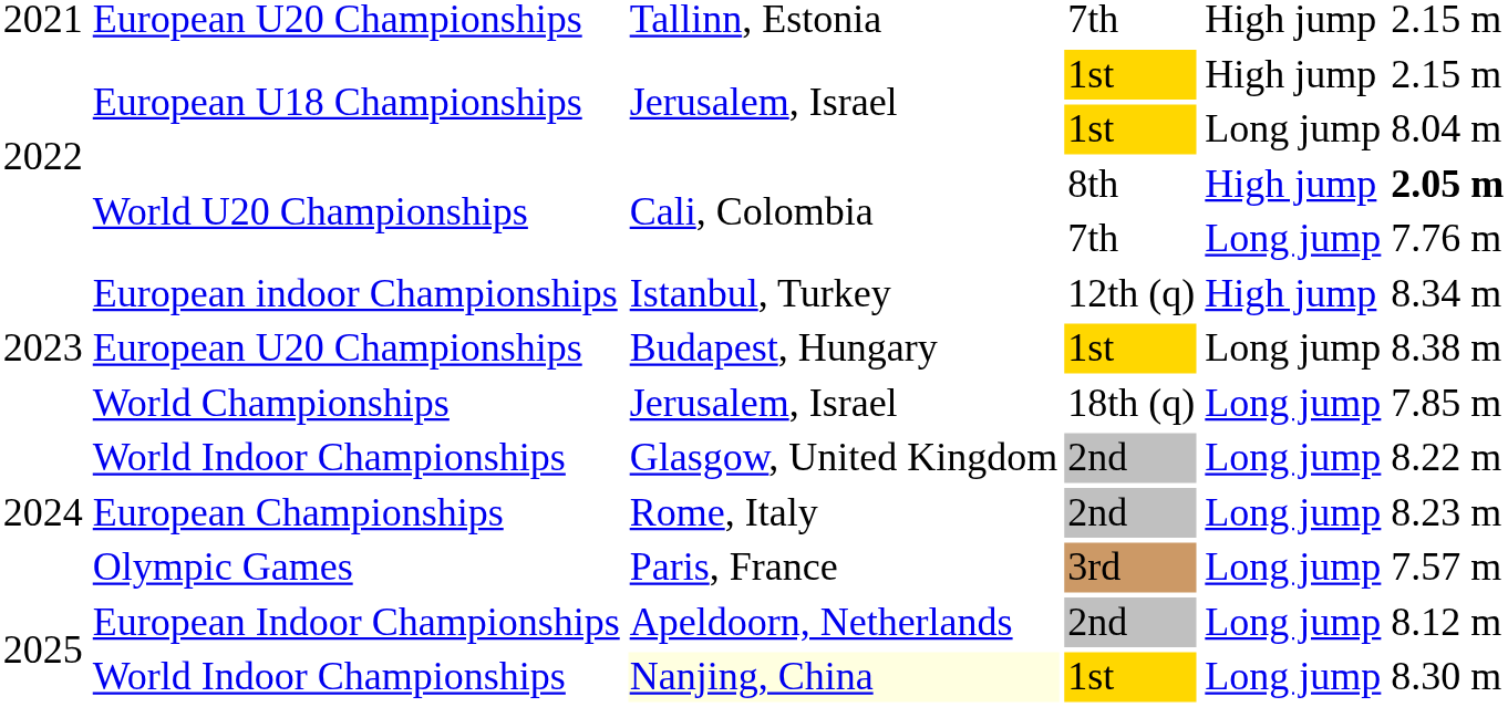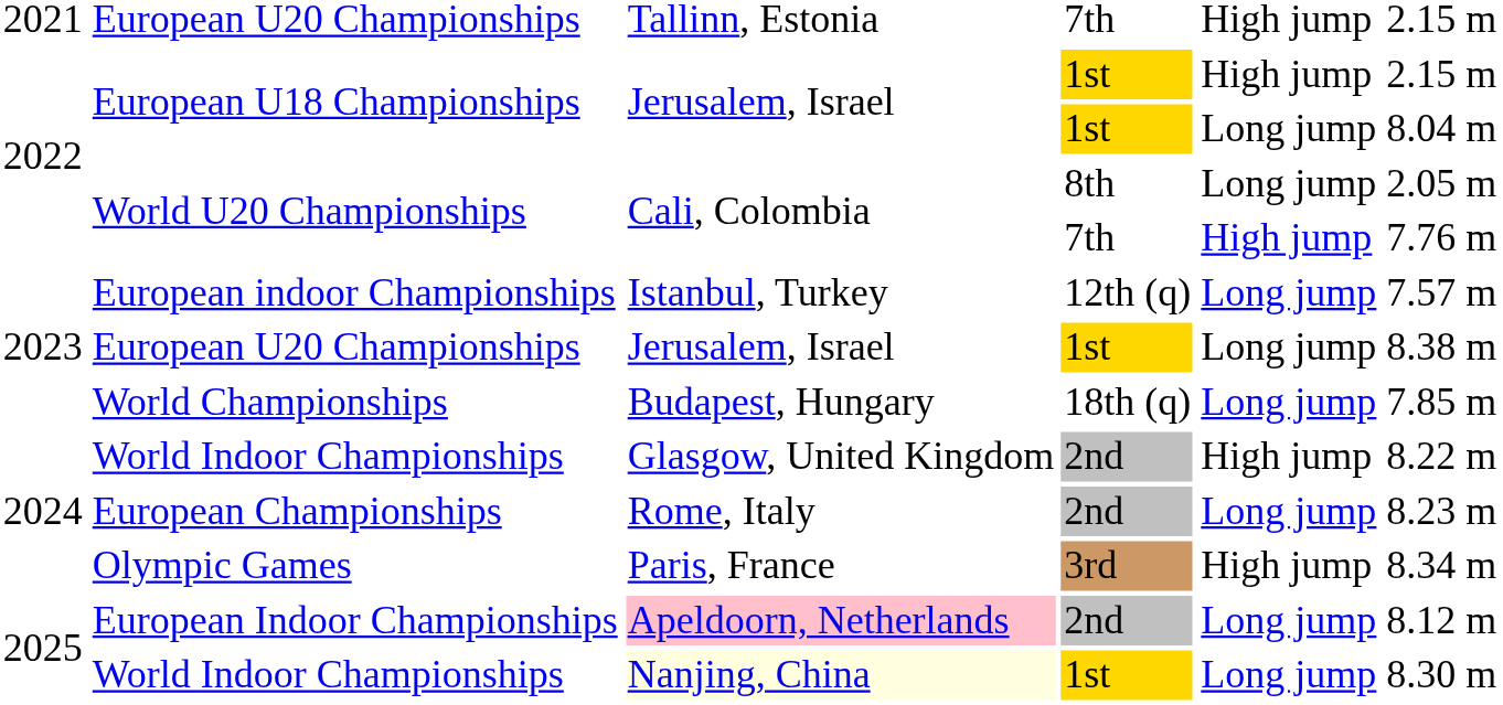 <table>
 <tr>
 <td>2021</td>
 <td><a href='#'>European U20 Championships</a></td>
 <td><a href='#'>Tallinn</a>, Estonia</td>
 <td>7th</td>
 <td>High jump</td>
 <td>2.15 m</td>
 </tr>
 <tr>
 <td rowspan=4>2022</td>
 <td rowspan=2><a href='#'>European U18 Championships</a></td>
 <td rowspan=2><a href='#'>Jerusalem</a>, Israel</td>
 <td bgcolor=gold>1st</td>
 <td>High jump</td>
 <td>2.15 m</td>
 </tr>
 <tr>
 <td bgcolor=gold>1st</td>
 <td>Long jump</td>
 <td>8.04 m <strong></strong> <strong></strong></td>
 </tr>
 <tr>
 <td rowspan=2><a href='#'>World U20 Championships</a></td>
 <td rowspan=2><a href='#'>Cali</a>, Colombia</td>
 <td>8th</td>
-<td><a href='#'>High jump</a></td>
-<td><strong>2.05 m</strong></td>
+<td>Long jump</td>
+<td>2.05 m</td>
 </tr>
 <tr>
 <td>7th</td>
-<td><a href='#'>Long jump</a></td>
+<td><a href='#'>High jump</a></td>
 <td>7.76 m</td>
 </tr>
 <tr>
 <td rowspan=3>2023</td>
 <td><a href='#'>European indoor Championships</a></td>
 <td><a href='#'>Istanbul</a>, Turkey</td>
 <td>12th (q)</td>
-<td><a href='#'>High jump</a></td>
-<td>8.34 m</td>
+<td><a href='#'>Long jump</a></td>
+<td>7.57 m</td>
 </tr>
 <tr>
 <td><a href='#'>European U20 Championships</a></td>
-<td><a href='#'>Budapest</a>, Hungary</td>
+<td><a href='#'>Jerusalem</a>, Israel</td>
 <td bgcolor=gold>1st</td>
 <td>Long jump</td>
 <td>8.38 m <strong></strong></td>
 </tr>
 <tr>
 <td><a href='#'>World Championships</a></td>
-<td><a href='#'>Jerusalem</a>, Israel</td>
+<td><a href='#'>Budapest</a>, Hungary</td>
 <td>18th (q)</td>
 <td><a href='#'>Long jump</a></td>
 <td>7.85 m</td>
 </tr>
 <tr>
 <td rowspan=3>2024</td>
 <td><a href='#'>World Indoor Championships</a></td>
 <td><a href='#'>Glasgow</a>, United Kingdom</td>
 <td bgcolor=silver>2nd</td>
-<td><a href='#'>Long jump</a></td>
+<td>High jump</td>
 <td>8.22 m</td>
 </tr>
 <tr>
 <td><a href='#'>European Championships</a></td>
 <td><a href='#'>Rome</a>, Italy</td>
 <td bgcolor=silver>2nd</td>
 <td><a href='#'>Long jump</a></td>
 <td>8.23 m <strong></strong></td>
 </tr>
 <tr>
 <td><a href='#'>Olympic Games</a></td>
 <td><a href='#'>Paris</a>, France</td>
 <td bgcolor=cc9966>3rd</td>
-<td><a href='#'>Long jump</a></td>
-<td>7.57 m</td>
+<td>High jump</td>
+<td>8.34 m</td>
 </tr>
 <tr>
 <td rowspan=2>2025</td>
 <td><a href='#'>European  Indoor Championships</a></td>
-<td><a href='#'>Apeldoorn, Netherlands</a></td>
+<td style="background: pink;"><a href='#'>Apeldoorn, Netherlands</a></td>
 <td bgcolor=silver>2nd</td>
 <td><a href='#'>Long jump</a></td>
 <td>8.12 m</td>
 </tr>
 <tr>
 <td><a href='#'>World Indoor Championships</a></td>
 <td style="background: lightyellow;"><a href='#'>Nanjing, China</a></td>
 <td bgcolor=gold>1st</td>
 <td><a href='#'>Long jump</a></td>
 <td>8.30 m</td>
 </tr>
 <tr>
 </tr>
 </table>
